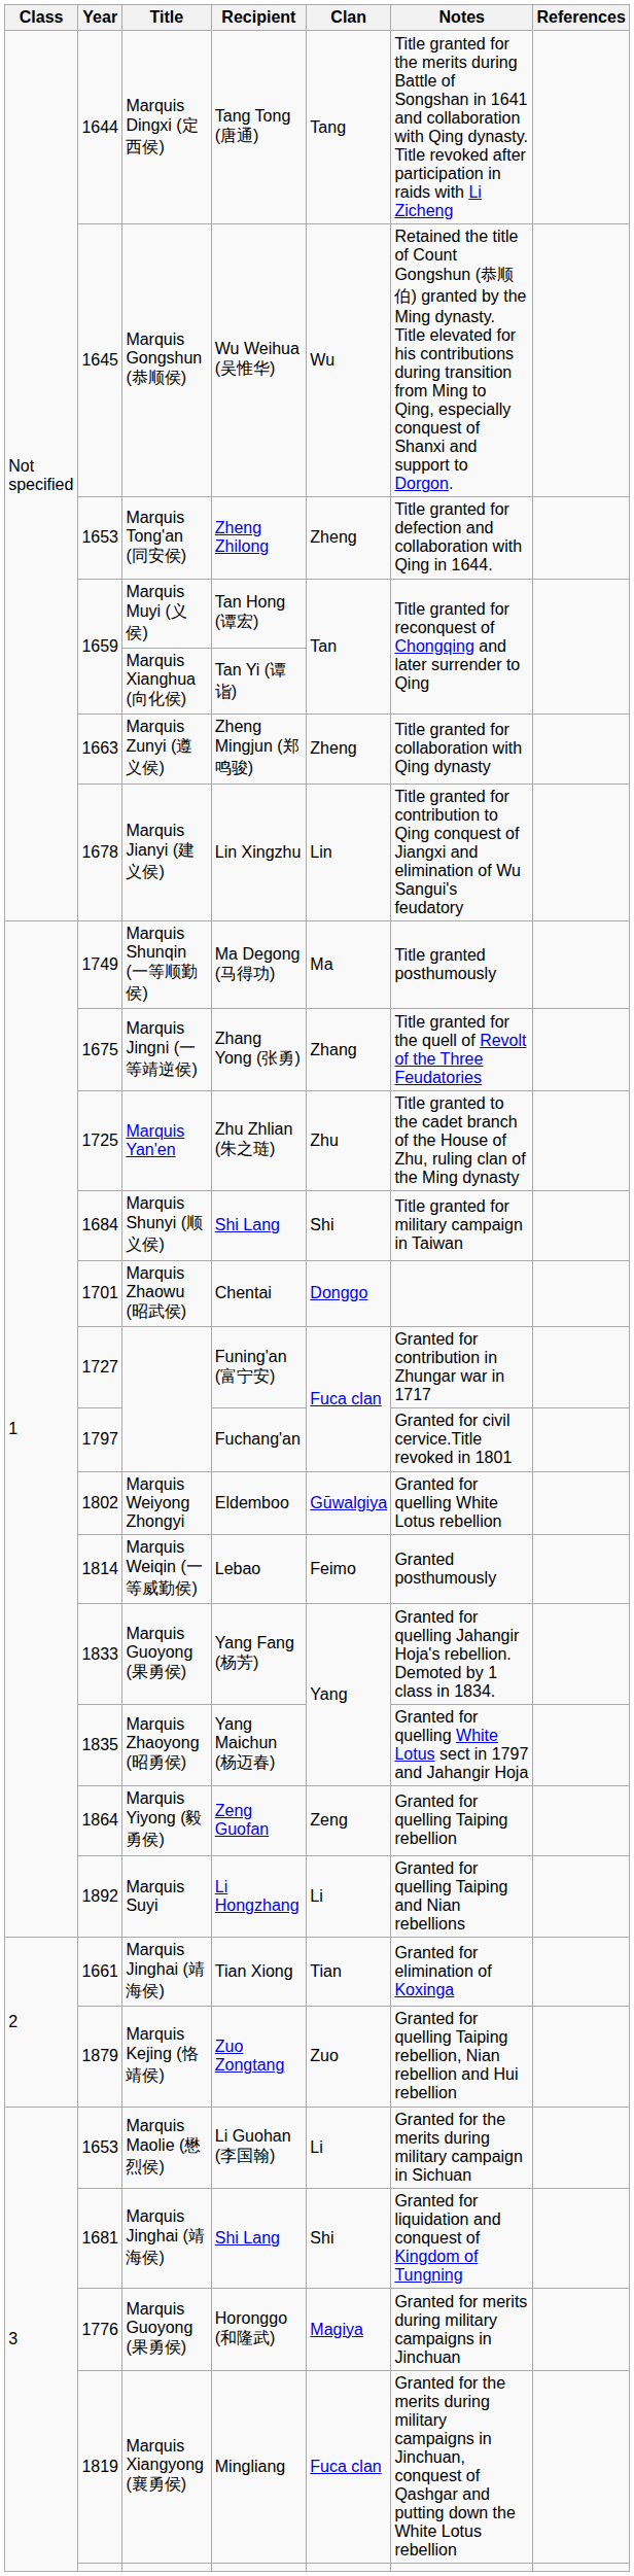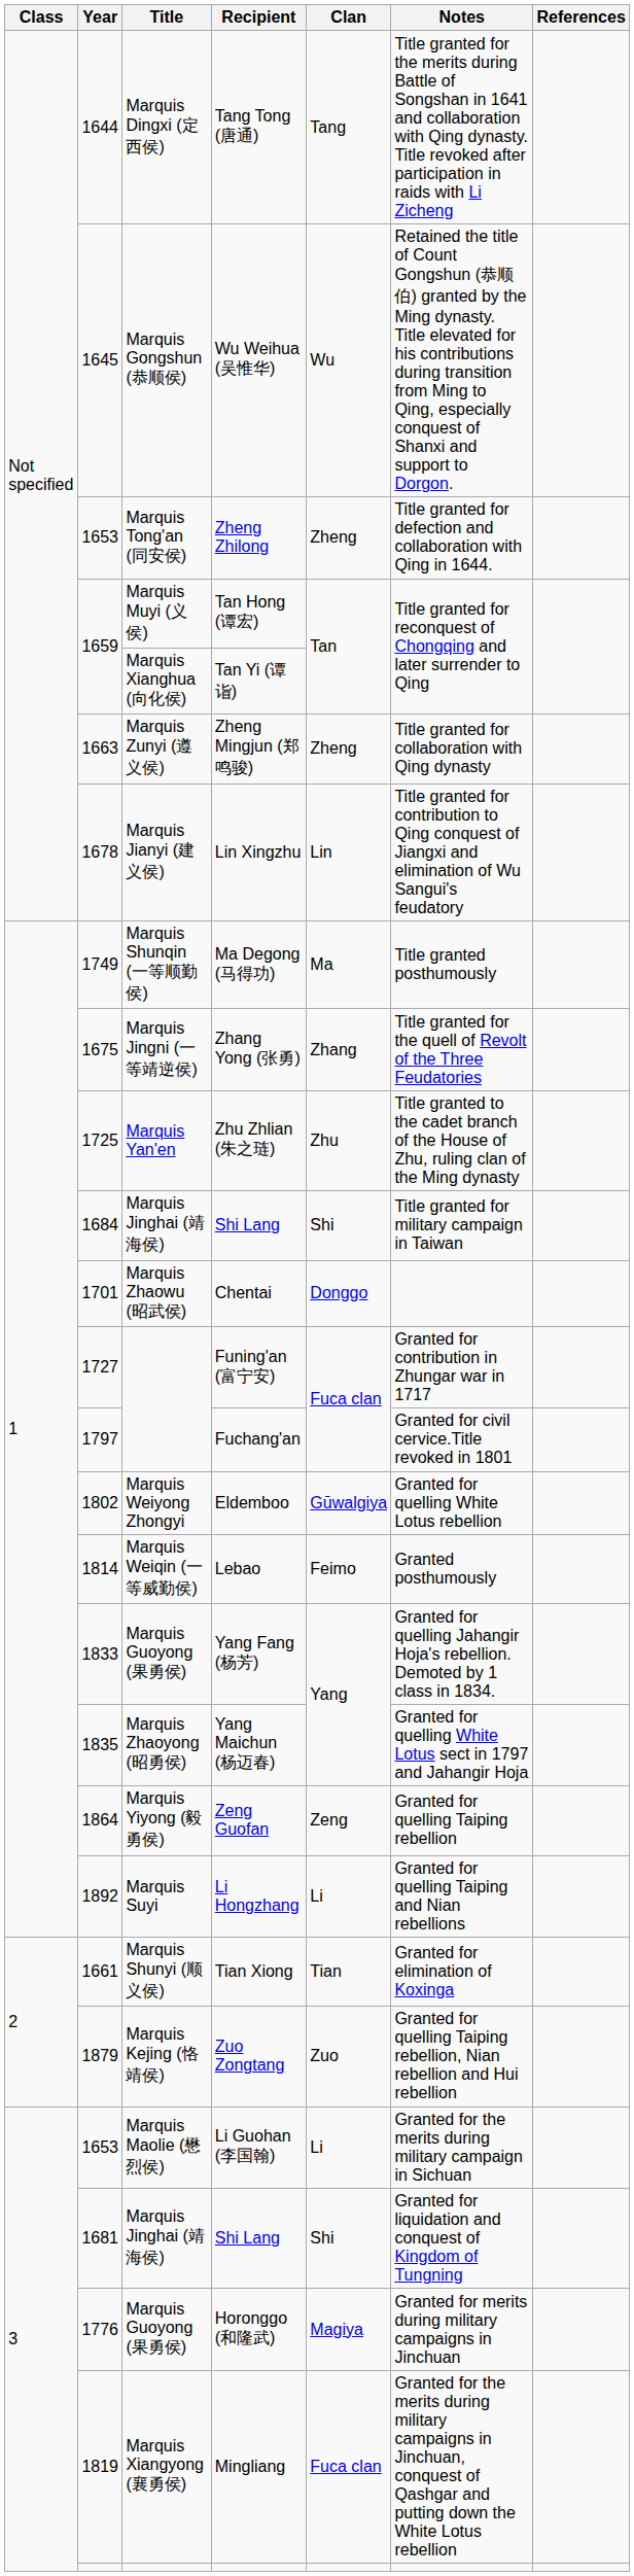 <table class="wikitable">
 <tr>
 <th>Class</th>
 <th>Year</th>
 <th>Title</th>
 <th>Recipient</th>
 <th>Clan</th>
 <th>Notes</th>
 <th>References</th>
 </tr>
 <tr>
 <td rowspan="7">Not specified</td>
 <td>1644</td>
 <td>Marquis Dingxi (定西侯)</td>
 <td>Tang Tong (唐通)</td>
 <td>Tang</td>
 <td>Title granted for the merits during Battle of Songshan in 1641 and collaboration with Qing dynasty. Title revoked after participation in raids with <a href='#'>Li Zicheng</a></td>
 <td></td>
 </tr>
 <tr>
 <td>1645</td>
 <td>Marquis Gongshun (恭顺侯)</td>
 <td>Wu Weihua (吴惟华)</td>
 <td>Wu</td>
 <td>Retained the title of Count Gongshun (恭顺伯) granted by the Ming dynasty. Title elevated for his contributions during transition from Ming to Qing, especially conquest of Shanxi and support to <a href='#'>Dorgon</a>.</td>
 <td></td>
 </tr>
 <tr>
 <td>1653</td>
 <td>Marquis Tong'an (同安侯)</td>
 <td><a href='#'>Zheng Zhilong</a></td>
 <td>Zheng</td>
 <td>Title granted for defection and collaboration with Qing in 1644.</td>
 <td></td>
 </tr>
 <tr>
 <td rowspan="2">1659</td>
 <td>Marquis Muyi (义侯)</td>
 <td>Tan Hong (谭宏)</td>
 <td rowspan="2">Tan</td>
 <td rowspan="2">Title granted for reconquest of <a href='#'>Chongqing</a> and later surrender to Qing</td>
 <td rowspan="2"></td>
 </tr>
 <tr>
 <td>Marquis Xianghua (向化侯)</td>
 <td>Tan Yi (谭诣)</td>
 </tr>
 <tr>
 <td>1663</td>
 <td>Marquis Zunyi (遵义侯)</td>
 <td>Zheng Mingjun (郑鸣骏)</td>
 <td>Zheng</td>
 <td>Title granted for collaboration with Qing dynasty</td>
 <td></td>
 </tr>
 <tr>
 <td>1678</td>
 <td>Marquis Jianyi (建义侯)</td>
 <td>Lin Xingzhu</td>
 <td>Lin</td>
 <td>Title granted for contribution to Qing conquest of Jiangxi and elimination of Wu Sangui's feudatory</td>
 <td></td>
 </tr>
 <tr>
 <td rowspan="13">1</td>
 <td>1749</td>
 <td>Marquis Shunqin (一等顺勤侯)</td>
 <td>Ma Degong (马得功)</td>
 <td>Ma</td>
 <td>Title granted posthumously</td>
 <td></td>
 </tr>
 <tr>
 <td>1675</td>
 <td>Marquis Jingni (一等靖逆侯)</td>
 <td>Zhang Yong (张勇)</td>
 <td>Zhang</td>
 <td>Title granted for the quell of <a href='#'>Revolt of the Three Feudatories</a></td>
 <td></td>
 </tr>
 <tr>
 <td>1725</td>
 <td><a href='#'>Marquis Yan'en</a></td>
 <td>Zhu Zhlian (朱之琏)</td>
 <td>Zhu</td>
 <td>Title granted to the cadet branch of the House of Zhu, ruling clan of the Ming dynasty</td>
 <td></td>
 </tr>
 <tr>
 <td>1684</td>
-<td>Marquis Shunyi (顺义侯)</td>
+<td>Marquis Jinghai (靖海侯)</td>
 <td><a href='#'>Shi Lang</a></td>
 <td>Shi</td>
 <td>Title granted for military campaign in Taiwan</td>
 <td></td>
 </tr>
 <tr>
 <td>1701</td>
 <td>Marquis Zhaowu (昭武侯)</td>
 <td>Chentai</td>
 <td><a href='#'>Donggo</a></td>
 <td></td>
 <td></td>
 </tr>
 <tr>
 <td>1727</td>
 <td rowspan="2"></td>
 <td>Funing'an (富宁安)</td>
 <td rowspan="2"><a href='#'>Fuca clan</a></td>
 <td>Granted for contribution in Zhungar war in 1717</td>
 <td></td>
 </tr>
 <tr>
 <td>1797</td>
 <td>Fuchang'an</td>
 <td>Granted for civil cervice.Title revoked in 1801</td>
 <td></td>
 </tr>
 <tr>
 <td>1802</td>
 <td>Marquis Weiyong Zhongyi</td>
 <td>Eldemboo</td>
 <td><a href='#'>Gūwalgiya</a></td>
 <td>Granted for quelling White Lotus rebellion</td>
 <td></td>
 </tr>
 <tr>
 <td>1814</td>
 <td>Marquis Weiqin (一等威勤侯)</td>
 <td>Lebao</td>
 <td>Feimo</td>
 <td>Granted posthumously</td>
 <td></td>
 </tr>
 <tr>
 <td>1833</td>
 <td>Marquis Guoyong (果勇侯)</td>
 <td>Yang Fang (杨芳)</td>
 <td rowspan="2">Yang</td>
 <td>Granted for quelling Jahangir Hoja's rebellion. Demoted by 1 class in 1834.</td>
 <td></td>
 </tr>
 <tr>
 <td>1835</td>
 <td>Marquis Zhaoyong (昭勇侯)</td>
 <td>Yang Maichun (杨迈春)</td>
 <td>Granted for quelling <a href='#'>White Lotus</a> sect in 1797 and Jahangir Hoja</td>
 <td></td>
 </tr>
 <tr>
 <td>1864</td>
 <td>Marquis Yiyong (毅勇侯)</td>
 <td><a href='#'>Zeng Guofan</a></td>
 <td>Zeng</td>
 <td>Granted for quelling Taiping rebellion</td>
 <td></td>
 </tr>
 <tr>
 <td>1892</td>
 <td>Marquis Suyi</td>
 <td><a href='#'>Li Hongzhang</a></td>
 <td>Li</td>
 <td>Granted for quelling Taiping and Nian rebellions</td>
 <td></td>
 </tr>
 <tr>
 <td rowspan="2">2</td>
 <td>1661</td>
-<td>Marquis Jinghai (靖海侯)</td>
+<td>Marquis Shunyi (顺义侯)</td>
 <td>Tian Xiong</td>
 <td>Tian</td>
 <td>Granted for elimination of <a href='#'>Koxinga</a></td>
 <td></td>
 </tr>
 <tr>
 <td>1879</td>
 <td>Marquis Kejing (恪靖侯)</td>
 <td><a href='#'>Zuo Zongtang</a></td>
 <td>Zuo</td>
 <td>Granted for quelling Taiping rebellion, Nian rebellion and Hui rebellion</td>
 <td></td>
 </tr>
 <tr>
 <td rowspan="5">3</td>
 <td>1653</td>
 <td>Marquis Maolie (懋烈侯)</td>
 <td>Li Guohan (李国翰)</td>
 <td>Li</td>
 <td>Granted for the merits during military campaign in Sichuan</td>
 <td></td>
 </tr>
 <tr>
 <td>1681</td>
 <td>Marquis Jinghai (靖海侯)</td>
 <td><a href='#'>Shi Lang</a></td>
 <td>Shi</td>
 <td>Granted for liquidation and conquest of <a href='#'>Kingdom of Tungning</a></td>
 <td></td>
 </tr>
 <tr>
 <td>1776</td>
 <td>Marquis Guoyong (果勇侯)</td>
 <td>Horonggo (和隆武)</td>
 <td><a href='#'>Magiya</a></td>
 <td>Granted for merits during military campaigns in Jinchuan</td>
 <td></td>
 </tr>
 <tr>
 <td>1819</td>
 <td>Marquis Xiangyong (襄勇侯)</td>
 <td>Mingliang</td>
 <td><a href='#'>Fuca clan</a></td>
 <td>Granted for  the merits during military campaigns in Jinchuan, conquest of  Qashgar and putting down the White Lotus rebellion</td>
 <td></td>
 </tr>
 <tr>
 <td></td>
 <td></td>
 <td></td>
 <td></td>
 <td></td>
 <td></td>
 </tr>
 </table>
